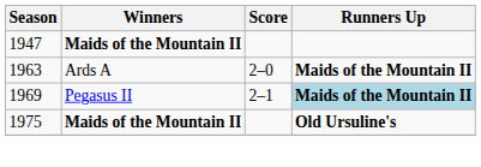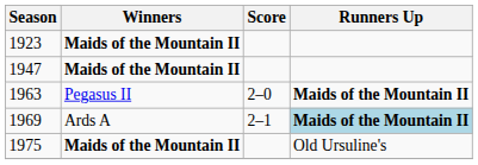 <table class="wikitable collapsible">
 <tr>
 <th>Season</th>
 <th>Winners</th>
 <th>Score</th>
 <th>Runners Up</th>
+</tr>
+<tr>
+<td>1923</td>
+<td><strong>Maids of the Mountain II</strong></td>
+<td></td>
+<td></td>
 </tr>
 <tr>
 <td>1947</td>
 <td><strong>Maids of the Mountain II</strong></td>
 <td></td>
 <td></td>
 </tr>
 <tr>
 <td>1963</td>
-<td>Ards A </td>
+<td><a href='#'>Pegasus II</a></td>
 <td>2–0</td>
 <td><strong>Maids of the Mountain II</strong></td>
 </tr>
 <tr>
 <td>1969</td>
-<td><a href='#'>Pegasus II</a></td>
+<td>Ards A </td>
 <td>2–1 </td>
 <td style="background: lightblue;"><strong>Maids of the Mountain II</strong></td>
 </tr>
 <tr>
 <td>1975</td>
 <td><strong>Maids of the Mountain II</strong></td>
 <td></td>
-<td><strong>Old Ursuline's </strong></td>
+<td>Old Ursuline's </td>
 </tr>
 <tr>
 </tr>
 </table>
